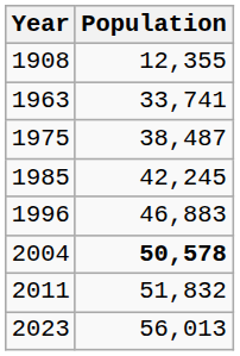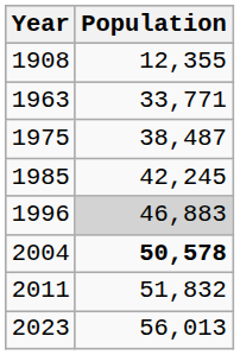 <table class="wikitable" style="line-height:1.1em;">
 <tr>
 <th>Year</th>
 <th>Population</th>
 </tr>
 <tr align="right">
 <td>1908</td>
 <td>12,355</td>
 </tr>
 <tr align="right">
 <td>1963</td>
-<td>33,741</td>
+<td>33,771</td>
 </tr>
 <tr align="right">
 <td>1975</td>
 <td>38,487</td>
 </tr>
 <tr align="right">
 <td>1985</td>
 <td>42,245</td>
 </tr>
 <tr align="right">
 <td>1996</td>
-<td>46,883</td>
+<td style="background: lightgrey;">46,883</td>
 </tr>
 <tr align="right">
 <td>2004</td>
 <td><strong>50,578</strong></td>
 </tr>
 <tr align="right">
 <td>2011</td>
 <td>51,832</td>
 </tr>
 <tr align="right">
 <td>2023</td>
 <td>56,013</td>
 </tr>
 </table>
